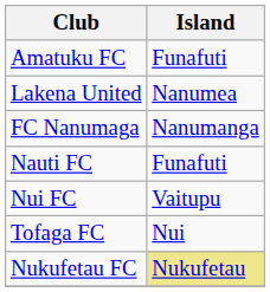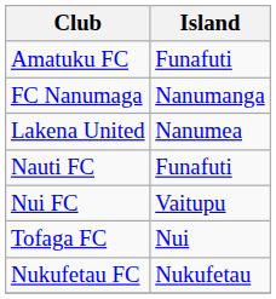 <table class="wikitable sortable">
 <tr>
 <th>Club</th>
 <th>Island</th>
 </tr>
 <tr>
 <td><a href='#'>Amatuku FC</a></td>
 <td><a href='#'>Funafuti</a></td>
 </tr>
 <tr>
+<td><a href='#'>FC Nanumaga</a></td>
+<td><a href='#'>Nanumanga</a></td>
+</tr>
+<tr>
 <td><a href='#'>Lakena United</a></td>
 <td><a href='#'>Nanumea</a></td>
-</tr>
-<tr>
-<td><a href='#'>FC Nanumaga</a></td>
-<td><a href='#'>Nanumanga</a></td>
 </tr>
 <tr>
 <td><a href='#'>Nauti FC</a></td>
 <td><a href='#'>Funafuti</a></td>
 </tr>
 <tr>
 <td><a href='#'>Nui FC</a></td>
 <td><a href='#'>Vaitupu</a></td>
 </tr>
 <tr>
 <td><a href='#'>Tofaga FC</a></td>
 <td><a href='#'>Nui</a></td>
 </tr>
 <tr>
 <td><a href='#'>Nukufetau FC</a></td>
-<td style="background: khaki;"><a href='#'>Nukufetau</a></td>
+<td><a href='#'>Nukufetau</a></td>
 </tr>
 <tr>
 </tr>
 </table>
